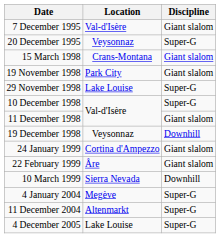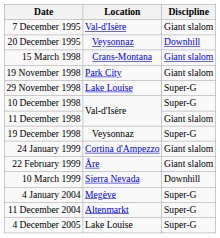 <table class="wikitable">
 <tr>
 <th>Date</th>
 <th>Location</th>
 <th>Discipline</th>
 </tr>
 <tr>
 <td align=right>7 December 1995</td>
 <td> <a href='#'>Val-d'Isère</a></td>
 <td>Giant slalom</td>
 </tr>
 <tr>
 <td align=right>20 December 1995</td>
 <td>   <a href='#'>Veysonnaz</a></td>
-<td>Super-G</td>
+<td><a href='#'>Downhill</a></td>
 </tr>
 <tr>
 <td align=right>15 March 1998</td>
 <td>   <a href='#'>Crans-Montana</a></td>
 <td><a href='#'>Giant slalom</a></td>
 </tr>
 <tr>
 <td align=right>19 November 1998</td>
 <td> <a href='#'>Park City</a></td>
 <td>Giant slalom</td>
 </tr>
 <tr>
 <td align=right>29 November 1998</td>
 <td> <a href='#'>Lake Louise</a></td>
 <td>Super-G</td>
 </tr>
 <tr>
 <td align=right>10 December 1998</td>
 <td rowspan=2> Val-d'Isère</td>
 <td>Super-G</td>
 </tr>
 <tr>
 <td align=right>11 December 1998</td>
 <td>Giant slalom</td>
 </tr>
 <tr>
 <td align=right>19 December 1998</td>
 <td>   Veysonnaz</td>
-<td><a href='#'>Downhill</a></td>
+<td>Super-G</td>
 </tr>
 <tr>
 <td align=right>24 January 1999</td>
 <td> <a href='#'>Cortina d'Ampezzo</a></td>
 <td>Giant slalom</td>
 </tr>
 <tr>
 <td align=right>22 February 1999</td>
 <td> <a href='#'>Åre</a></td>
 <td>Giant slalom</td>
 </tr>
 <tr>
 <td align=right>10 March 1999</td>
 <td> <a href='#'>Sierra Nevada</a></td>
 <td>Downhill</td>
 </tr>
 <tr>
 <td align=right>4 January 2004</td>
 <td> <a href='#'>Megève</a></td>
 <td>Super-G</td>
 </tr>
 <tr>
 <td align=right>11 December 2004</td>
 <td> <a href='#'>Altenmarkt</a></td>
 <td>Super-G</td>
 </tr>
 <tr>
 <td align=right>4 December 2005</td>
 <td> Lake Louise</td>
 <td>Super-G</td>
 </tr>
 </table>
